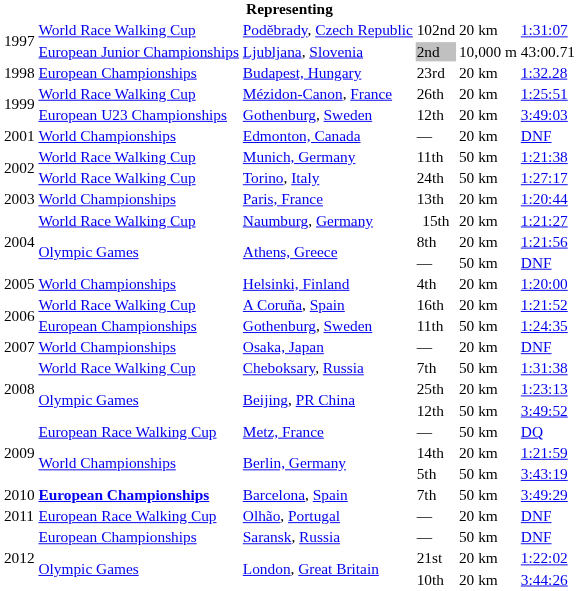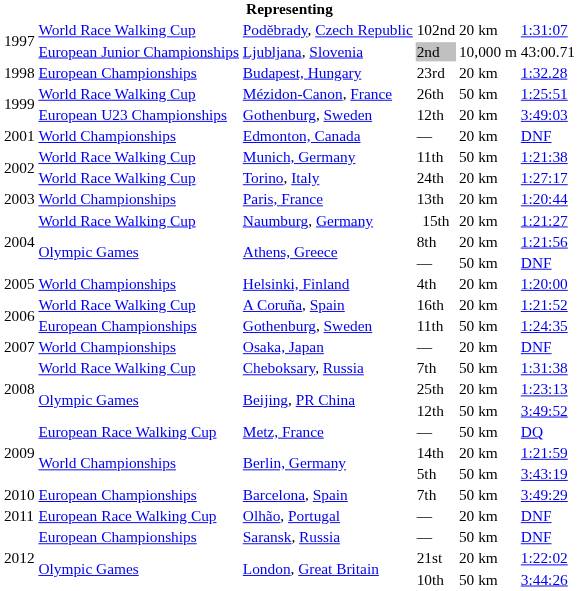 <table>
 <tr>
 <th colspan="6">Representing </th>
 </tr>
 <tr>
 <td rowspan=2>1997</td>
 <td><a href='#'>World Race Walking Cup</a></td>
 <td><a href='#'>Poděbrady</a>, <a href='#'>Czech Republic</a></td>
 <td>102nd</td>
 <td>20 km</td>
 <td><a href='#'>1:31:07</a></td>
 </tr>
 <tr>
 <td><a href='#'>European Junior Championships</a></td>
 <td><a href='#'>Ljubljana</a>, <a href='#'>Slovenia</a></td>
 <td bgcolor=silver>2nd</td>
 <td>10,000 m</td>
 <td>43:00.71</td>
 </tr>
 <tr>
 <td>1998</td>
 <td><a href='#'>European Championships</a></td>
 <td><a href='#'>Budapest, Hungary</a></td>
 <td>23rd</td>
 <td>20 km</td>
 <td><a href='#'>1:32.28</a></td>
 </tr>
 <tr>
 <td rowspan=2>1999</td>
 <td><a href='#'>World Race Walking Cup</a></td>
 <td><a href='#'>Mézidon-Canon</a>, <a href='#'>France</a></td>
 <td>26th</td>
-<td>20 km</td>
+<td>50 km</td>
 <td><a href='#'>1:25:51</a></td>
 </tr>
 <tr>
 <td><a href='#'>European U23 Championships</a></td>
 <td><a href='#'>Gothenburg</a>, <a href='#'>Sweden</a></td>
 <td>12th</td>
 <td>20 km</td>
 <td><a href='#'>3:49:03</a></td>
 </tr>
 <tr>
 <td>2001</td>
 <td><a href='#'>World Championships</a></td>
 <td><a href='#'>Edmonton, Canada</a></td>
 <td>—</td>
 <td>20 km</td>
 <td><a href='#'>DNF</a></td>
 </tr>
 <tr>
 <td rowspan=2>2002</td>
 <td><a href='#'>World Race Walking Cup</a></td>
 <td><a href='#'>Munich, Germany</a></td>
 <td>11th</td>
 <td>50 km</td>
 <td><a href='#'>1:21:38</a></td>
 </tr>
 <tr>
 <td><a href='#'>World Race Walking Cup</a></td>
 <td><a href='#'>Torino</a>, <a href='#'>Italy</a></td>
 <td>24th</td>
-<td>50 km</td>
+<td>20 km</td>
 <td><a href='#'>1:27:17</a></td>
 </tr>
 <tr>
 <td>2003</td>
 <td><a href='#'>World Championships</a></td>
 <td><a href='#'>Paris, France</a></td>
 <td>13th</td>
 <td>20 km</td>
 <td><a href='#'>1:20:44</a></td>
 </tr>
 <tr>
 <td rowspan=3>2004</td>
 <td><a href='#'>World Race Walking Cup</a></td>
 <td><a href='#'>Naumburg</a>, <a href='#'>Germany</a></td>
 <td align="center">15th</td>
 <td>20 km</td>
 <td><a href='#'>1:21:27</a></td>
 </tr>
 <tr>
 <td rowspan=2><a href='#'>Olympic Games</a></td>
 <td rowspan=2><a href='#'>Athens, Greece</a></td>
 <td>8th</td>
 <td>20 km</td>
 <td><a href='#'>1:21:56</a></td>
 </tr>
 <tr>
 <td>—</td>
 <td>50 km</td>
 <td><a href='#'>DNF</a></td>
 </tr>
 <tr>
 <td>2005</td>
 <td><a href='#'>World Championships</a></td>
 <td><a href='#'>Helsinki, Finland</a></td>
 <td>4th</td>
 <td>20 km</td>
 <td><a href='#'>1:20:00</a></td>
 </tr>
 <tr>
 <td rowspan=2>2006</td>
 <td><a href='#'>World Race Walking Cup</a></td>
 <td><a href='#'>A Coruña</a>, <a href='#'>Spain</a></td>
 <td>16th</td>
 <td>20 km</td>
 <td><a href='#'>1:21:52</a></td>
 </tr>
 <tr>
 <td><a href='#'>European Championships</a></td>
 <td><a href='#'>Gothenburg</a>, <a href='#'>Sweden</a></td>
 <td>11th</td>
 <td>50 km</td>
 <td><a href='#'>1:24:35</a></td>
 </tr>
 <tr>
 <td>2007</td>
 <td><a href='#'>World Championships</a></td>
 <td><a href='#'>Osaka, Japan</a></td>
 <td>—</td>
 <td>20 km</td>
 <td><a href='#'>DNF</a></td>
 </tr>
 <tr>
 <td rowspan=3>2008</td>
 <td><a href='#'>World Race Walking Cup</a></td>
 <td><a href='#'>Cheboksary</a>, <a href='#'>Russia</a></td>
 <td>7th</td>
 <td>50 km</td>
 <td><a href='#'>1:31:38</a></td>
 </tr>
 <tr>
 <td rowspan=2><a href='#'>Olympic Games</a></td>
 <td rowspan=2><a href='#'>Beijing</a>, <a href='#'>PR China</a></td>
 <td>25th</td>
 <td>20 km</td>
 <td><a href='#'>1:23:13</a></td>
 </tr>
 <tr>
 <td>12th</td>
 <td>50 km</td>
 <td><a href='#'>3:49:52</a></td>
 </tr>
 <tr>
 <td rowspan=3>2009</td>
 <td><a href='#'>European Race Walking Cup</a></td>
 <td><a href='#'>Metz, France</a></td>
 <td>—</td>
 <td>50 km</td>
 <td><a href='#'>DQ</a></td>
 </tr>
 <tr>
 <td rowspan=2><a href='#'>World Championships</a></td>
 <td rowspan=2><a href='#'>Berlin, Germany</a></td>
 <td>14th</td>
 <td>20 km</td>
 <td><a href='#'>1:21:59</a></td>
 </tr>
 <tr>
 <td>5th</td>
 <td>50 km</td>
 <td><a href='#'>3:43:19</a></td>
 </tr>
 <tr>
 <td>2010</td>
-<td><strong><a href='#'>European Championships</a></strong></td>
+<td><a href='#'>European Championships</a></td>
 <td><a href='#'>Barcelona</a>, <a href='#'>Spain</a></td>
 <td>7th</td>
 <td>50 km</td>
 <td><a href='#'>3:49:29</a></td>
 </tr>
 <tr>
 <td>2011</td>
 <td><a href='#'>European Race Walking Cup</a></td>
 <td><a href='#'>Olhão</a>, <a href='#'>Portugal</a></td>
 <td>—</td>
 <td>20 km</td>
 <td><a href='#'>DNF</a></td>
 </tr>
 <tr>
 <td rowspan=3>2012</td>
 <td><a href='#'>European Championships</a></td>
 <td><a href='#'>Saransk</a>, <a href='#'>Russia</a></td>
 <td>—</td>
 <td>50 km</td>
 <td><a href='#'>DNF</a></td>
 </tr>
 <tr>
 <td rowspan=2><a href='#'>Olympic Games</a></td>
 <td rowspan=2><a href='#'>London</a>, <a href='#'>Great Britain</a></td>
 <td>21st</td>
 <td>20 km</td>
 <td><a href='#'>1:22:02</a></td>
 </tr>
 <tr>
 <td>10th</td>
-<td>20 km</td>
+<td>50 km</td>
 <td><a href='#'>3:44:26</a></td>
 </tr>
 </table>
